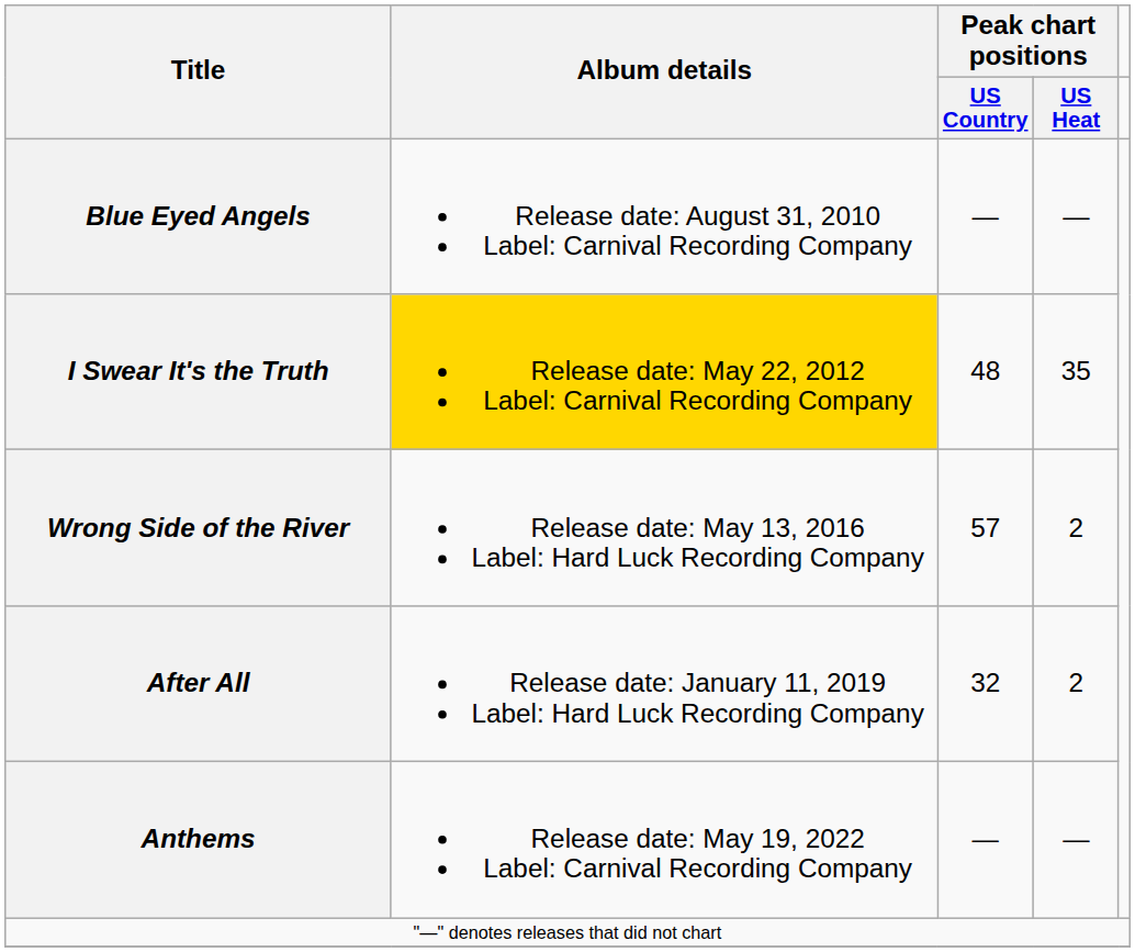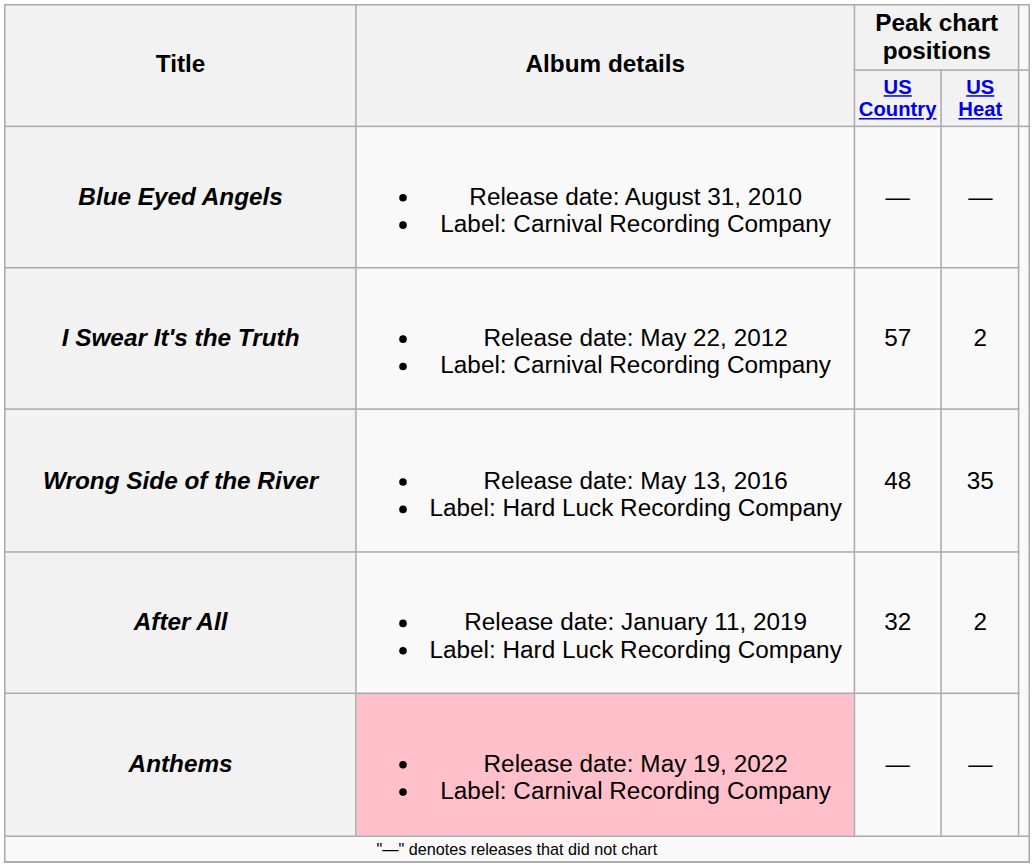 <table class="wikitable plainrowheaders" style="text-align:center;">
 <tr>
 <th rowspan="2" style="width:14em;">Title</th>
 <th rowspan="2" style="width:20em;">Album details</th>
 <th colspan="2">Peak chart<br>positions</th>
 </tr>
 <tr style="font-size:smaller;">
 <th width="45"><a href='#'>US Country</a><br></th>
 <th width="45"><a href='#'>US<br>Heat</a><br></th>
 <td></td>
 </tr>
 <tr>
 <th scope="row"><em>Blue Eyed Angels</em></th>
 <td><br><ul><li>Release date: August 31, 2010</li><li>Label: Carnival Recording Company</li></ul></td>
 <td>—</td>
 <td>—</td>
 </tr>
 <tr>
 <th scope="row"><em>I Swear It's the Truth</em></th>
-<td style="background: gold;"><br><ul><li>Release date: May 22, 2012</li><li>Label: Carnival Recording Company</li></ul></td>
-<td>48</td>
-<td>35</td>
+<td><br><ul><li>Release date: May 22, 2012</li><li>Label: Carnival Recording Company</li></ul></td>
+<td>57</td>
+<td>2</td>
 </tr>
 <tr>
 <th scope="row"><em>Wrong Side of the River</em></th>
 <td><br><ul><li>Release date: May 13, 2016</li><li>Label: Hard Luck Recording Company</li></ul></td>
-<td>57</td>
-<td>2</td>
+<td>48</td>
+<td>35</td>
 </tr>
 <tr>
 <th scope="row"><em>After All</em><br></th>
 <td><br><ul><li>Release date: January 11, 2019</li><li>Label: Hard Luck Recording Company</li></ul></td>
 <td>32</td>
 <td>2</td>
 </tr>
 <tr>
 <th scope="row"><em>Anthems</em><br></th>
-<td><br><ul><li>Release date: May 19, 2022</li><li>Label: Carnival Recording Company</li></ul></td>
+<td style="background: pink;"><br><ul><li>Release date: May 19, 2022</li><li>Label: Carnival Recording Company</li></ul></td>
 <td>—</td>
 <td>—</td>
 </tr>
 <tr>
 <td colspan="10" style="font-size:8pt">"—" denotes releases that did not chart</td>
 </tr>
 <tr>
 </tr>
 </table>
